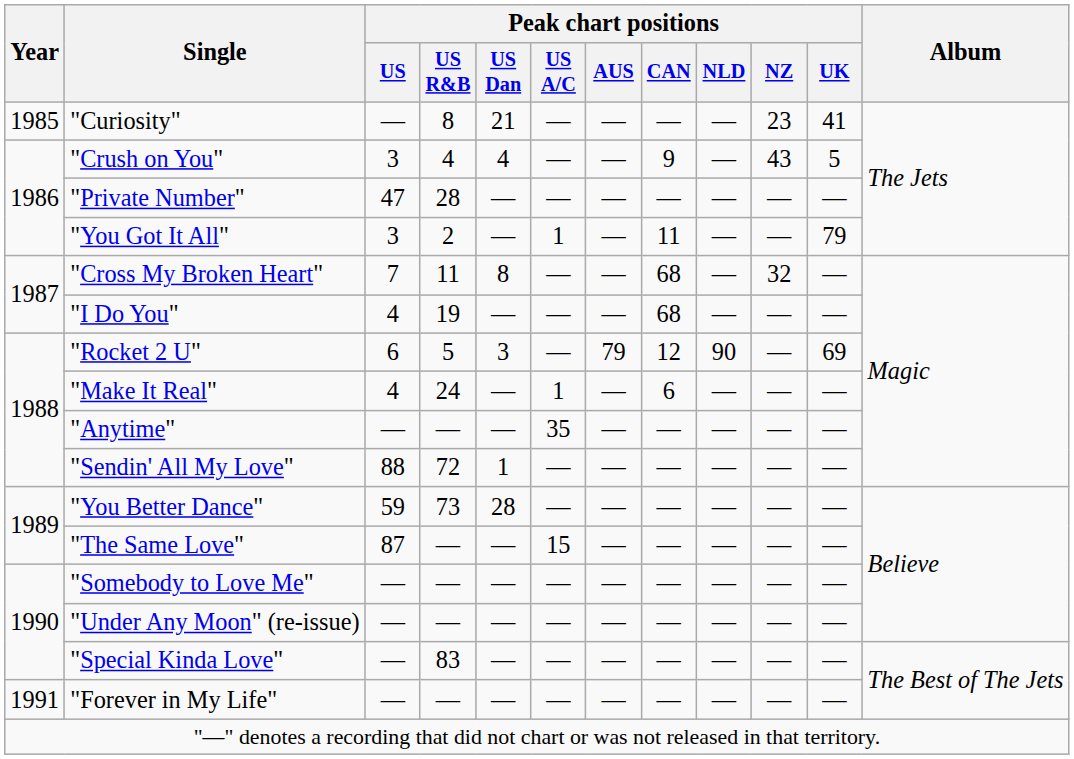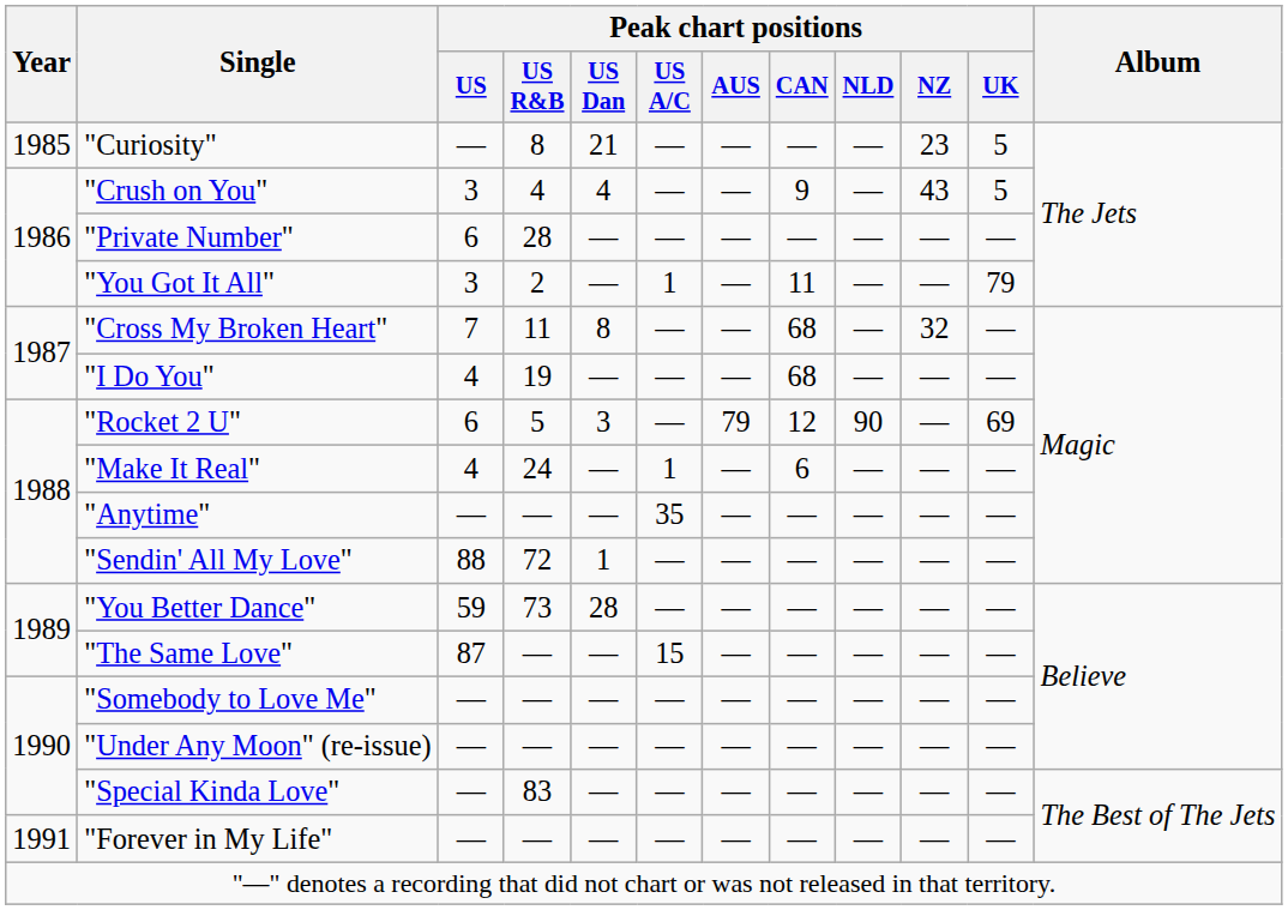 <table class="wikitable" style="text-align:center;">
 <tr>
 <th rowspan="2">Year</th>
 <th rowspan="2">Single</th>
 <th colspan="9">Peak chart positions</th>
 <th rowspan="2">Album</th>
 </tr>
 <tr style="font-size:smaller;">
 <th style="width:30px;"><a href='#'>US</a><br></th>
 <th style="width:30px;"><a href='#'>US<br>R&B</a><br></th>
 <th style="width:30px;"><a href='#'>US<br>Dan</a><br></th>
 <th style="width:30px;"><a href='#'>US<br>A/C</a><br></th>
 <th style="width:30px;"><a href='#'>AUS</a><br></th>
 <th style="width:30px;"><a href='#'>CAN</a><br></th>
 <th style="width:30px;"><a href='#'>NLD</a><br></th>
 <th style="width:30px;"><a href='#'>NZ</a> <br></th>
 <th style="width:30px;"><a href='#'>UK</a><br></th>
 </tr>
 <tr>
 <td>1985</td>
 <td style="text-align:left;">"Curiosity"</td>
 <td>—</td>
 <td>8</td>
 <td>21</td>
 <td>—</td>
 <td>—</td>
 <td>—</td>
 <td>—</td>
 <td>23</td>
-<td>41</td>
+<td>5</td>
 <td style="text-align:left;" rowspan="4"><em>The Jets</em></td>
 </tr>
 <tr>
 <td rowspan="3">1986</td>
 <td style="text-align:left;">"<a href='#'>Crush on You</a>"</td>
 <td>3</td>
 <td>4</td>
 <td>4</td>
 <td>—</td>
 <td>—</td>
 <td>9</td>
 <td>—</td>
 <td>43</td>
 <td>5</td>
 </tr>
 <tr>
 <td style="text-align:left;">"<a href='#'>Private Number</a>"</td>
-<td>47</td>
+<td>6</td>
 <td>28</td>
 <td>—</td>
 <td>—</td>
 <td>—</td>
 <td>—</td>
 <td>—</td>
 <td>—</td>
 <td>—</td>
 </tr>
 <tr>
 <td style="text-align:left;">"<a href='#'>You Got It All</a>"</td>
 <td>3</td>
 <td>2</td>
 <td>—</td>
 <td>1</td>
 <td>—</td>
 <td>11</td>
 <td>—</td>
 <td>—</td>
 <td>79</td>
 </tr>
 <tr>
 <td rowspan="2">1987</td>
 <td style="text-align:left;">"<a href='#'>Cross My Broken Heart</a>"</td>
 <td>7</td>
 <td>11</td>
 <td>8</td>
 <td>—</td>
 <td>—</td>
 <td>68</td>
 <td>—</td>
 <td>32</td>
 <td>—</td>
 <td style="text-align:left;" rowspan="6"><em>Magic</em></td>
 </tr>
 <tr>
 <td style="text-align:left;">"<a href='#'>I Do You</a>"</td>
 <td>4</td>
 <td>19</td>
 <td>—</td>
 <td>—</td>
 <td>—</td>
 <td>68</td>
 <td>—</td>
 <td>—</td>
 <td>—</td>
 </tr>
 <tr>
 <td rowspan="4">1988</td>
 <td style="text-align:left;">"<a href='#'>Rocket 2 U</a>"</td>
 <td>6</td>
 <td>5</td>
 <td>3</td>
 <td>—</td>
 <td>79</td>
 <td>12</td>
 <td>90</td>
 <td>—</td>
 <td>69</td>
 </tr>
 <tr>
 <td style="text-align:left;">"<a href='#'>Make It Real</a>"</td>
 <td>4</td>
 <td>24</td>
 <td>—</td>
 <td>1</td>
 <td>—</td>
 <td>6</td>
 <td>—</td>
 <td>—</td>
 <td>—</td>
 </tr>
 <tr>
 <td style="text-align:left;">"<a href='#'>Anytime</a>"</td>
 <td>—</td>
 <td>—</td>
 <td>—</td>
 <td>35</td>
 <td>—</td>
 <td>—</td>
 <td>—</td>
 <td>—</td>
 <td>—</td>
 </tr>
 <tr>
 <td style="text-align:left;">"<a href='#'>Sendin' All My Love</a>"</td>
 <td>88</td>
 <td>72</td>
 <td>1</td>
 <td>—</td>
 <td>—</td>
 <td>—</td>
 <td>—</td>
 <td>—</td>
 <td>—</td>
 </tr>
 <tr>
 <td rowspan="2">1989</td>
 <td style="text-align:left;">"<a href='#'>You Better Dance</a>"</td>
 <td>59</td>
 <td>73</td>
 <td>28</td>
 <td>—</td>
 <td>—</td>
 <td>—</td>
 <td>—</td>
 <td>—</td>
 <td>—</td>
 <td style="text-align:left;" rowspan="4"><em>Believe</em></td>
 </tr>
 <tr>
 <td style="text-align:left;">"<a href='#'>The Same Love</a>"</td>
 <td>87</td>
 <td>—</td>
 <td>—</td>
 <td>15</td>
 <td>—</td>
 <td>—</td>
 <td>—</td>
 <td>—</td>
 <td>—</td>
 </tr>
 <tr>
 <td rowspan="3">1990</td>
 <td style="text-align:left;">"<a href='#'>Somebody to Love Me</a>"</td>
 <td>—</td>
 <td>—</td>
 <td>—</td>
 <td>—</td>
 <td>—</td>
 <td>—</td>
 <td>—</td>
 <td>—</td>
 <td>—</td>
 </tr>
 <tr>
 <td style="text-align:left;">"<a href='#'>Under Any Moon</a>" (re-issue)</td>
 <td>—</td>
 <td>—</td>
 <td>—</td>
 <td>—</td>
 <td>—</td>
 <td>—</td>
 <td>—</td>
 <td>—</td>
 <td>—</td>
 </tr>
 <tr>
 <td style="text-align:left;">"<a href='#'>Special Kinda Love</a>"</td>
 <td>—</td>
 <td>83</td>
 <td>—</td>
 <td>—</td>
 <td>—</td>
 <td>—</td>
 <td>—</td>
 <td>—</td>
 <td>—</td>
 <td style="text-align:left;" rowspan="2"><em>The Best of The Jets</em></td>
 </tr>
 <tr>
 <td>1991</td>
 <td style="text-align:left;">"Forever in My Life"</td>
 <td>—</td>
 <td>—</td>
 <td>—</td>
 <td>—</td>
 <td>—</td>
 <td>—</td>
 <td>—</td>
 <td>—</td>
 <td>—</td>
 </tr>
 <tr>
 <td colspan="15" style="font-size:90%">"—" denotes a recording that did not chart or was not released in that territory.</td>
 </tr>
 </table>
